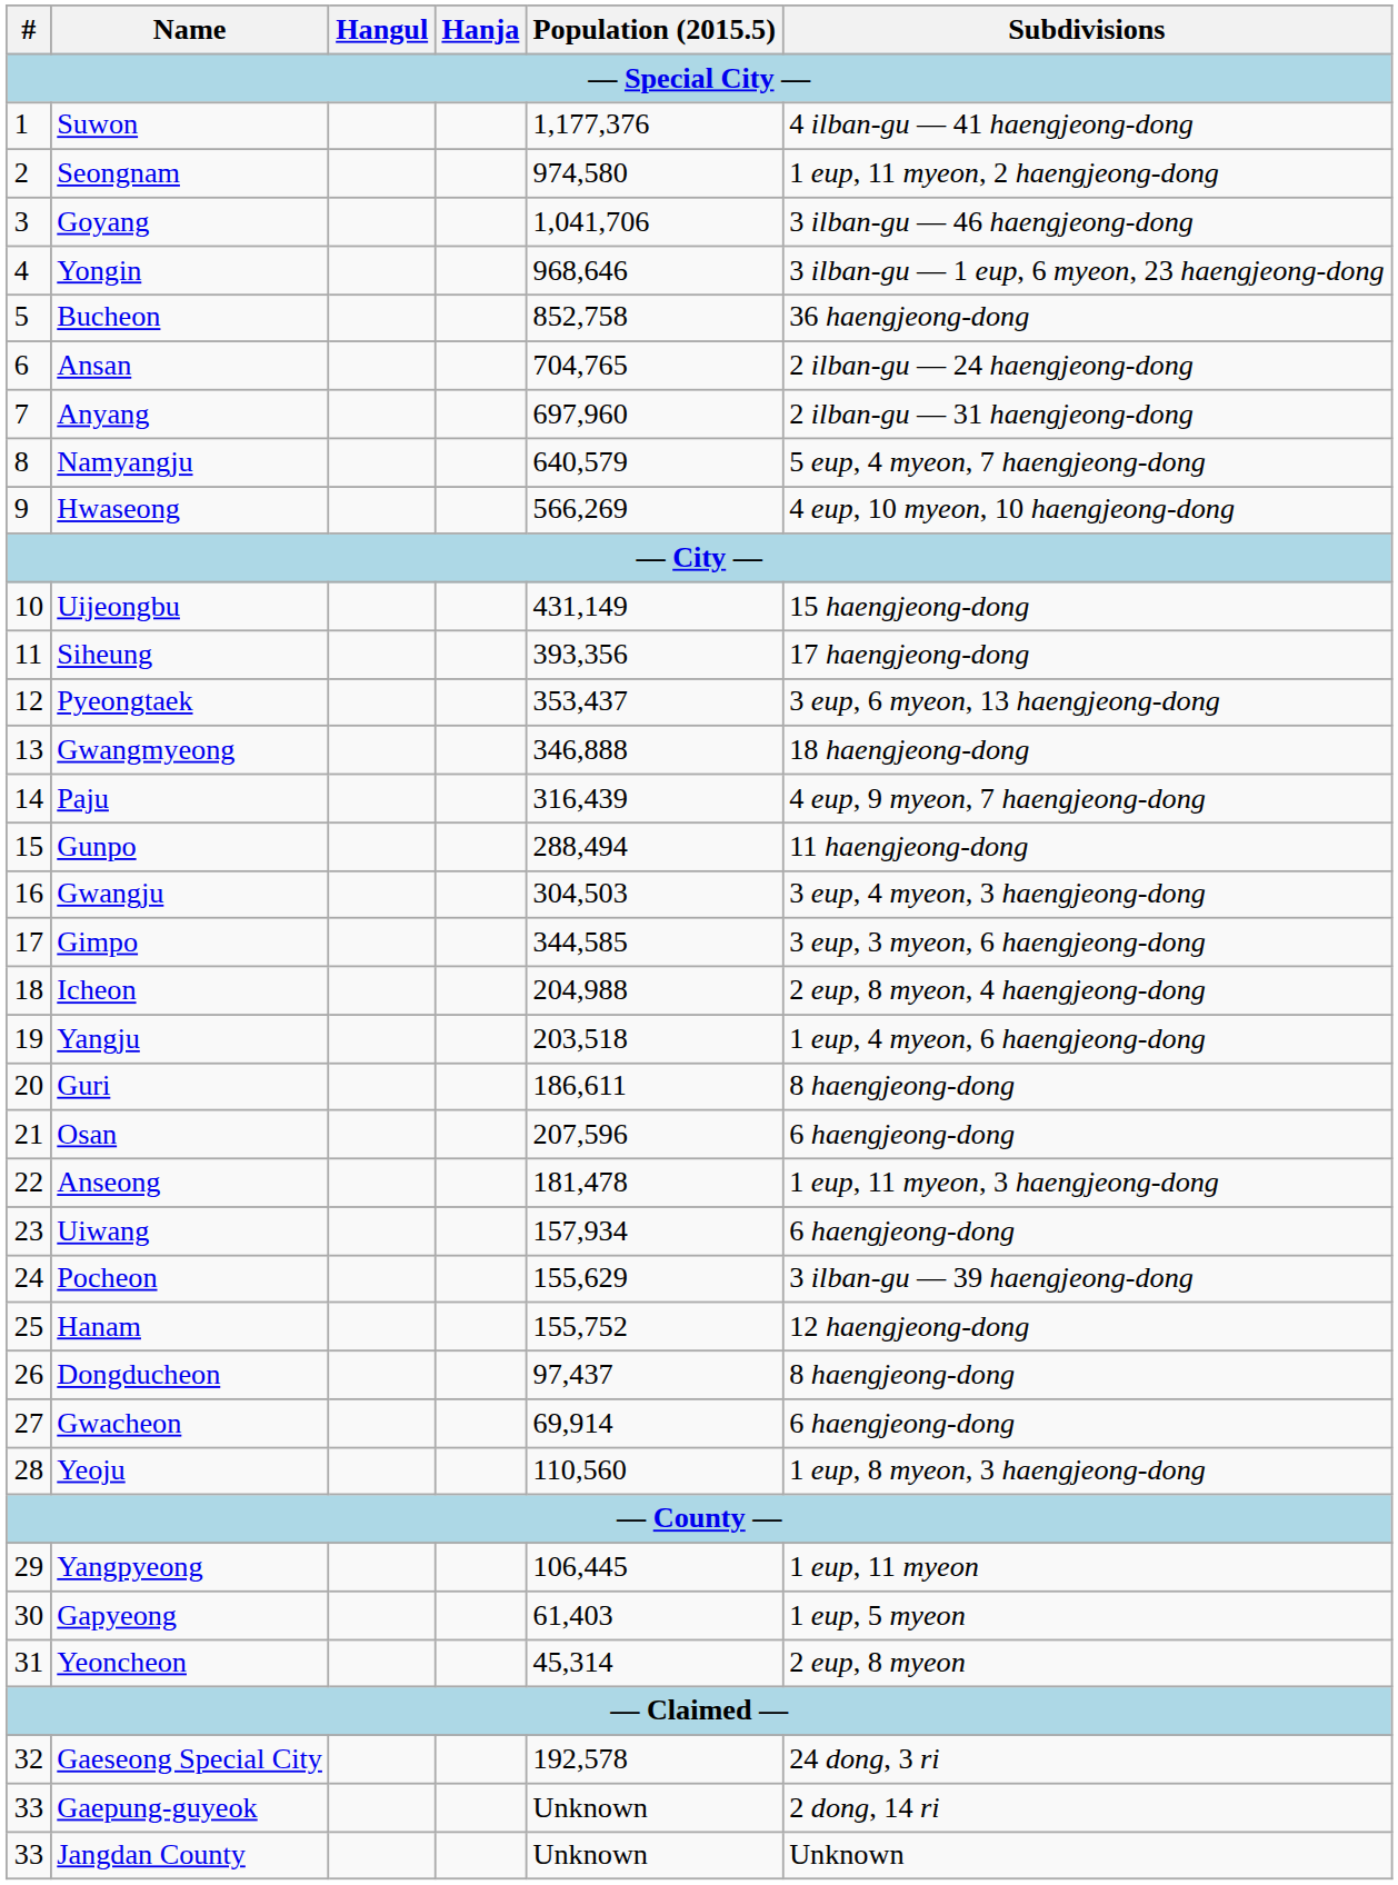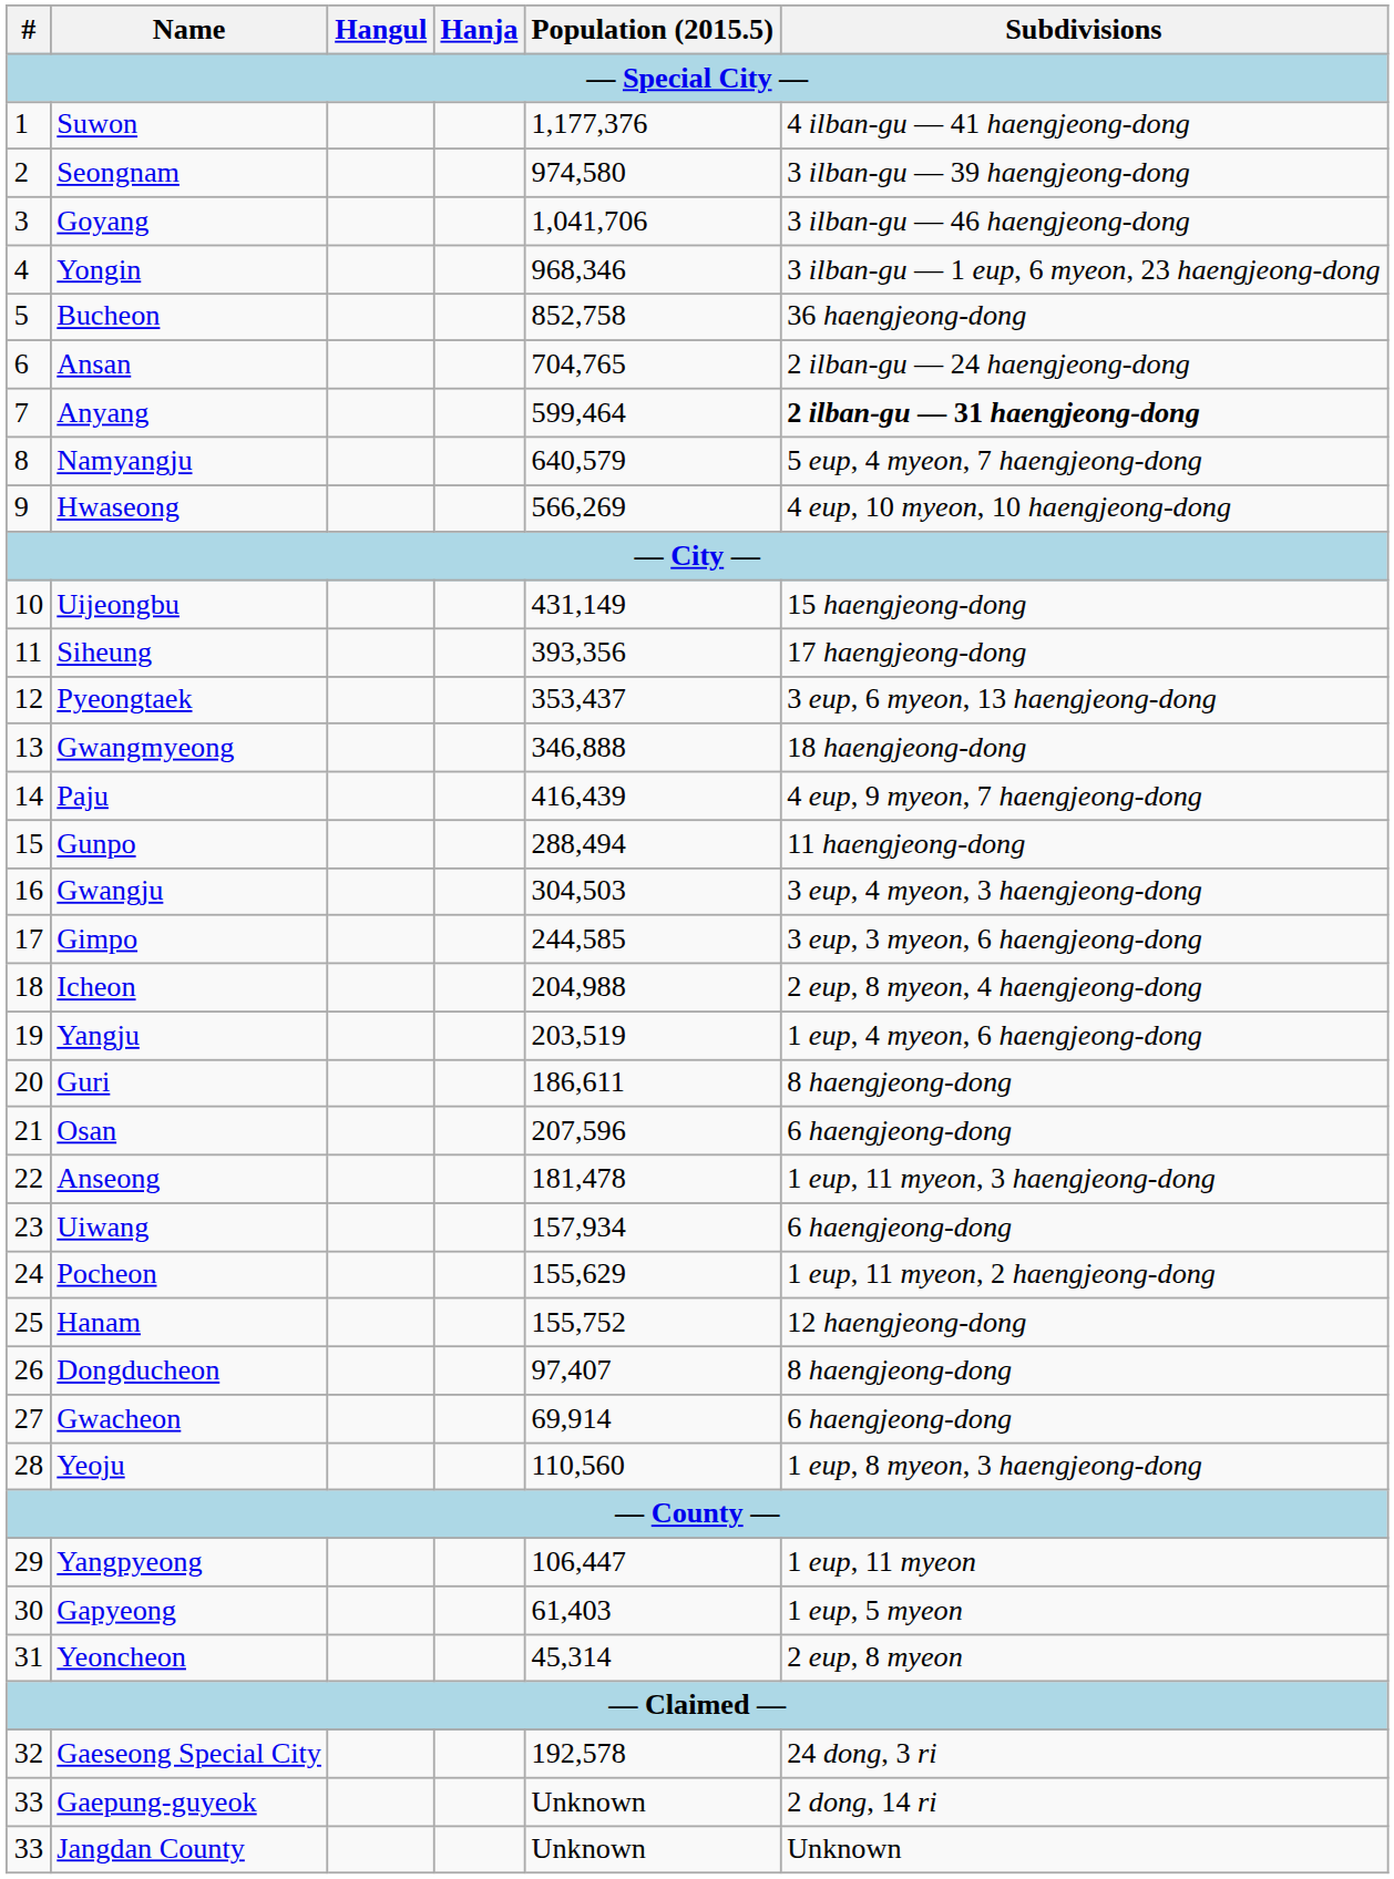 <table class="wikitable"  style="font-size:90%; margin:auto;">
 <tr>
 <th>#</th>
 <th>Name</th>
 <th><a href='#'>Hangul</a></th>
 <th><a href='#'>Hanja</a></th>
 <th>Population (2015.5)</th>
 <th>Subdivisions</th>
 </tr>
 <tr style="background:lightblue;">
 <td colspan="6" style="text-align:center;"><strong>— <a href='#'>Special City</a> —</strong></td>
 </tr>
 <tr>
 <td>1</td>
 <td><a href='#'>Suwon</a></td>
 <td><span></span></td>
 <td><span></span></td>
 <td>1,177,376</td>
 <td>4 <em>ilban-gu</em> — 41 <em>haengjeong-dong</em></td>
 </tr>
 <tr>
 <td>2</td>
 <td><a href='#'>Seongnam</a></td>
 <td><span></span></td>
 <td><span></span></td>
 <td>974,580</td>
-<td>1 <em>eup</em>, 11 <em>myeon</em>, 2 <em>haengjeong-dong</em></td>
+<td>3 <em>ilban-gu</em> — 39 <em>haengjeong-dong</em></td>
 </tr>
 <tr>
 <td>3</td>
 <td><a href='#'>Goyang</a></td>
 <td><span></span></td>
 <td><span></span></td>
 <td>1,041,706</td>
 <td>3 <em>ilban-gu</em> — 46 <em>haengjeong-dong</em></td>
 </tr>
 <tr>
 <td>4</td>
 <td><a href='#'>Yongin</a></td>
 <td><span></span></td>
 <td><span></span></td>
-<td>968,646</td>
+<td>968,346</td>
 <td>3 <em>ilban-gu</em> — 1 <em>eup</em>, 6 <em>myeon</em>, 23 <em>haengjeong-dong</em></td>
 </tr>
 <tr>
 <td>5</td>
 <td><a href='#'>Bucheon</a></td>
 <td><span></span></td>
 <td><span></span></td>
 <td>852,758</td>
 <td>36 <em>haengjeong-dong</em></td>
 </tr>
 <tr>
 <td>6</td>
 <td><a href='#'>Ansan</a></td>
 <td><span></span></td>
 <td><span></span></td>
 <td>704,765</td>
 <td>2 <em>ilban-gu</em> — 24 <em>haengjeong-dong</em></td>
 </tr>
 <tr>
 <td>7</td>
 <td><a href='#'>Anyang</a></td>
 <td><span></span></td>
 <td><span></span></td>
-<td>697,960</td>
-<td>2 <em>ilban-gu</em> — 31 <em>haengjeong-dong</em></td>
+<td>599,464</td>
+<td><strong>2 <em>ilban-gu</em> — 31 <em>haengjeong-dong</em></strong></td>
 </tr>
 <tr>
 <td>8</td>
 <td><a href='#'>Namyangju</a></td>
 <td><span></span></td>
 <td><span></span></td>
 <td>640,579</td>
 <td>5 <em>eup</em>, 4 <em>myeon</em>, 7 <em>haengjeong-dong</em></td>
 </tr>
 <tr>
 <td>9</td>
 <td><a href='#'>Hwaseong</a></td>
 <td><span></span></td>
 <td><span></span></td>
 <td>566,269</td>
 <td>4 <em>eup</em>, 10 <em>myeon</em>, 10 <em>haengjeong-dong</em></td>
 </tr>
 <tr style="background:lightblue;">
 <td colspan="6" style="text-align:center;"><strong>— <a href='#'>City</a> —</strong></td>
 </tr>
 <tr>
 <td>10</td>
 <td><a href='#'>Uijeongbu</a></td>
 <td><span></span></td>
 <td><span></span></td>
 <td>431,149</td>
 <td>15 <em>haengjeong-dong</em></td>
 </tr>
 <tr>
 <td>11</td>
 <td><a href='#'>Siheung</a></td>
 <td><span></span></td>
 <td><span></span></td>
 <td>393,356</td>
 <td>17 <em>haengjeong-dong</em></td>
 </tr>
 <tr>
 <td>12</td>
 <td><a href='#'>Pyeongtaek</a></td>
 <td><span></span></td>
 <td><span></span></td>
 <td>353,437</td>
 <td>3 <em>eup</em>, 6 <em>myeon</em>, 13 <em>haengjeong-dong</em></td>
 </tr>
 <tr>
 <td>13</td>
 <td><a href='#'>Gwangmyeong</a></td>
 <td><span></span></td>
 <td><span></span></td>
 <td>346,888</td>
 <td>18 <em>haengjeong-dong</em></td>
 </tr>
 <tr>
 <td>14</td>
 <td><a href='#'>Paju</a></td>
 <td><span></span></td>
 <td><span></span></td>
-<td>316,439</td>
+<td>416,439</td>
 <td>4 <em>eup</em>, 9 <em>myeon</em>, 7 <em>haengjeong-dong</em></td>
 </tr>
 <tr>
 <td>15</td>
 <td><a href='#'>Gunpo</a></td>
 <td><span></span></td>
 <td><span></span></td>
 <td>288,494</td>
 <td>11 <em>haengjeong-dong</em></td>
 </tr>
 <tr>
 <td>16</td>
 <td><a href='#'>Gwangju</a></td>
 <td><span></span></td>
 <td><span></span></td>
 <td>304,503</td>
 <td>3 <em>eup</em>, 4 <em>myeon</em>, 3 <em>haengjeong-dong</em></td>
 </tr>
 <tr>
 <td>17</td>
 <td><a href='#'>Gimpo</a></td>
 <td><span></span></td>
 <td><span></span></td>
-<td>344,585</td>
+<td>244,585</td>
 <td>3 <em>eup</em>, 3 <em>myeon</em>, 6 <em>haengjeong-dong</em></td>
 </tr>
 <tr>
 <td>18</td>
 <td><a href='#'>Icheon</a></td>
 <td><span></span></td>
 <td><span></span></td>
 <td>204,988</td>
 <td>2 <em>eup</em>, 8 <em>myeon</em>, 4 <em>haengjeong-dong</em></td>
 </tr>
 <tr>
 <td>19</td>
 <td><a href='#'>Yangju</a></td>
 <td><span></span></td>
 <td><span></span></td>
-<td>203,518</td>
+<td>203,519</td>
 <td>1 <em>eup</em>, 4 <em>myeon</em>, 6 <em>haengjeong-dong</em></td>
 </tr>
 <tr>
 <td>20</td>
 <td><a href='#'>Guri</a></td>
 <td><span></span></td>
 <td><span></span></td>
 <td>186,611</td>
 <td>8 <em>haengjeong-dong</em></td>
 </tr>
 <tr>
 <td>21</td>
 <td><a href='#'>Osan</a></td>
 <td><span></span></td>
 <td><span></span></td>
 <td>207,596</td>
 <td>6 <em>haengjeong-dong</em></td>
 </tr>
 <tr>
 <td>22</td>
 <td><a href='#'>Anseong</a></td>
 <td><span></span></td>
 <td><span></span></td>
 <td>181,478</td>
 <td>1 <em>eup</em>, 11 <em>myeon</em>, 3 <em>haengjeong-dong</em></td>
 </tr>
 <tr>
 <td>23</td>
 <td><a href='#'>Uiwang</a></td>
 <td><span></span></td>
 <td><span></span></td>
 <td>157,934</td>
 <td>6 <em>haengjeong-dong</em></td>
 </tr>
 <tr>
 <td>24</td>
 <td><a href='#'>Pocheon</a></td>
 <td><span></span></td>
 <td><span></span></td>
 <td>155,629</td>
-<td>3 <em>ilban-gu</em> — 39 <em>haengjeong-dong</em></td>
+<td>1 <em>eup</em>, 11 <em>myeon</em>, 2 <em>haengjeong-dong</em></td>
 </tr>
 <tr>
 <td>25</td>
 <td><a href='#'>Hanam</a></td>
 <td><span></span></td>
 <td><span></span></td>
 <td>155,752</td>
 <td>12 <em>haengjeong-dong</em></td>
 </tr>
 <tr>
 <td>26</td>
 <td><a href='#'>Dongducheon</a></td>
 <td><span></span></td>
 <td><span></span></td>
-<td>97,437</td>
+<td>97,407</td>
 <td>8 <em>haengjeong-dong</em></td>
 </tr>
 <tr>
 <td>27</td>
 <td><a href='#'>Gwacheon</a></td>
 <td><span></span></td>
 <td><span></span></td>
 <td>69,914</td>
 <td>6 <em>haengjeong-dong</em></td>
 </tr>
 <tr>
 <td>28</td>
 <td><a href='#'>Yeoju</a></td>
 <td><span></span></td>
 <td><span></span></td>
 <td>110,560</td>
 <td>1 <em>eup</em>, 8 <em>myeon</em>, 3 <em>haengjeong-dong</em></td>
 </tr>
 <tr style="background:lightblue;">
 <td colspan="6" style="text-align:center;"><strong>— <a href='#'>County</a> —</strong></td>
 </tr>
 <tr>
 <td>29</td>
 <td><a href='#'>Yangpyeong</a></td>
 <td><span></span></td>
 <td><span></span></td>
-<td>106,445</td>
+<td>106,447</td>
 <td>1 <em>eup</em>, 11 <em>myeon</em></td>
 </tr>
 <tr>
 <td>30</td>
 <td><a href='#'>Gapyeong</a></td>
 <td><span></span></td>
 <td><span></span></td>
 <td>61,403</td>
 <td>1 <em>eup</em>, 5 <em>myeon</em></td>
 </tr>
 <tr>
 <td>31</td>
 <td><a href='#'>Yeoncheon</a></td>
 <td><span></span></td>
 <td><span></span></td>
 <td>45,314</td>
 <td>2 <em>eup</em>, 8 <em>myeon</em></td>
 </tr>
 <tr style="background:lightblue;">
 <td colspan="6" style="text-align:center;"><strong>— Claimed —</strong></td>
 </tr>
 <tr>
 <td>32</td>
 <td><a href='#'>Gaeseong Special City</a></td>
 <td><span></span></td>
 <td><span></span></td>
 <td>192,578</td>
 <td>24 <em>dong</em>, 3 <em>ri</em></td>
 </tr>
 <tr>
 <td>33</td>
 <td><a href='#'>Gaepung-guyeok</a></td>
 <td><span></span></td>
 <td><span></span></td>
 <td>Unknown</td>
 <td>2 <em>dong</em>, 14 <em>ri</em></td>
 </tr>
 <tr>
 <td>33</td>
 <td><a href='#'>Jangdan County</a></td>
 <td><span></span></td>
 <td><span></span></td>
 <td>Unknown</td>
 <td>Unknown</td>
 </tr>
 </table>
